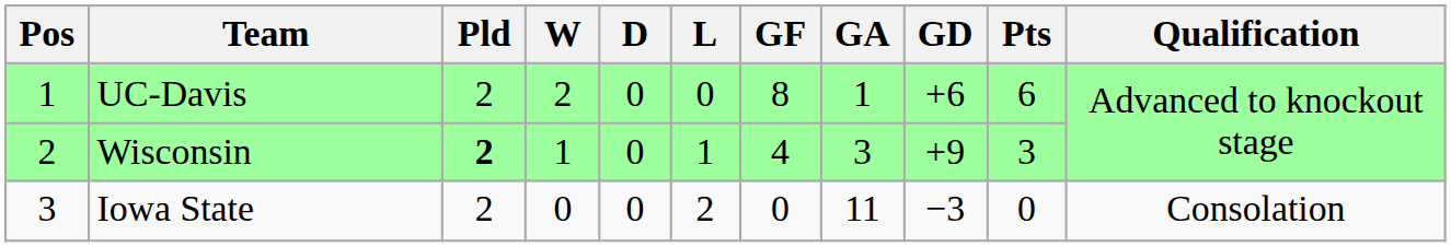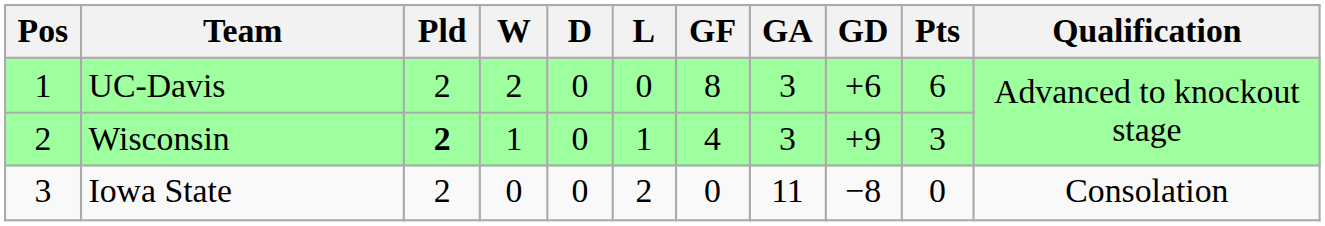 <table class="wikitable" style="text-align:center; margin: 1em auto">
 <tr>
 <th style=width:2em>Pos</th>
 <th style=width:13em>Team</th>
 <th style=width:2em>Pld</th>
 <th style=width:2em>W</th>
 <th style=width:2em>D</th>
 <th style=width:2em>L</th>
 <th style=width:2em>GF</th>
 <th style=width:2em>GA</th>
 <th style=width:2em>GD</th>
 <th style=width:2em>Pts</th>
 <th style=width:13em>Qualification</th>
 </tr>
 <tr bgcolor="#9eff9e">
 <td>1</td>
 <td style="text-align:left">UC-Davis</td>
 <td>2</td>
 <td>2</td>
 <td>0</td>
 <td>0</td>
 <td>8</td>
-<td>1</td>
+<td>3</td>
 <td>+6<strong></strong></td>
 <td>6</td>
 <td rowspan="2">Advanced to knockout stage</td>
 </tr>
 <tr bgcolor="#9eff9e">
 <td>2</td>
 <td style="text-align:left">Wisconsin</td>
 <td><strong>2</strong></td>
 <td>1</td>
 <td>0</td>
 <td>1</td>
 <td>4</td>
 <td>3</td>
 <td>+9</td>
 <td>3</td>
 </tr>
 <tr>
 <td>3</td>
 <td style="text-align:left">Iowa State</td>
 <td>2</td>
 <td>0</td>
 <td>0</td>
 <td>2</td>
 <td>0</td>
 <td>11</td>
-<td>−3<strong></strong></td>
+<td>−8<strong></strong></td>
 <td>0</td>
 <td>Consolation</td>
 </tr>
 </table>
